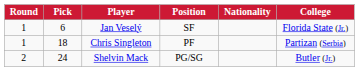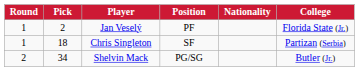 <table class="wikitable sortable sortable">
 <tr>
 <th style="background:#CD1934; color:white" width="10%">Round</th>
 <th style="background:#CD1934; color:white" width="10%">Pick</th>
 <th style="background:#CD1934; color:white" width="20%">Player</th>
 <th style="background:#CD1934; color:white" width="15%">Position</th>
 <th style="background:#CD1934; color:white" width="15%">Nationality</th>
 <th style="background:#CD1934; color:white" width="20%">College</th>
 </tr>
 <tr style="text-align: center">
 <td>1</td>
-<td>6</td>
+<td>2</td>
 <td><a href='#'>Jan Veselý</a></td>
-<td>SF</td>
+<td>PF</td>
 <td></td>
 <td><a href='#'>Florida State</a> <small>(<a href='#'>Jr.</a>)</small></td>
 </tr>
 <tr style="text-align: center">
 <td>1</td>
 <td>18</td>
 <td><a href='#'>Chris Singleton</a></td>
-<td>PF</td>
+<td>SF</td>
 <td></td>
 <td><a href='#'>Partizan</a> <small>(<a href='#'>Serbia</a>)</small></td>
 </tr>
 <tr style="text-align: center">
 <td>2</td>
-<td>24</td>
+<td>34</td>
 <td><a href='#'>Shelvin Mack</a></td>
 <td>PG/SG</td>
 <td></td>
 <td><a href='#'>Butler</a> <small>(<a href='#'>Jr.</a>)</small></td>
 </tr>
 </table>
